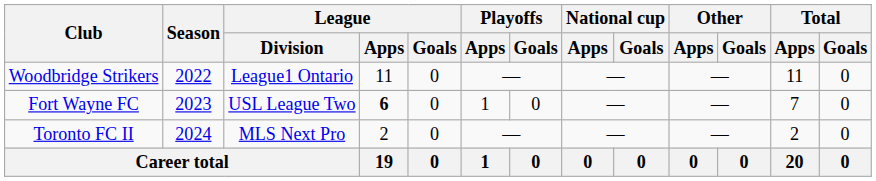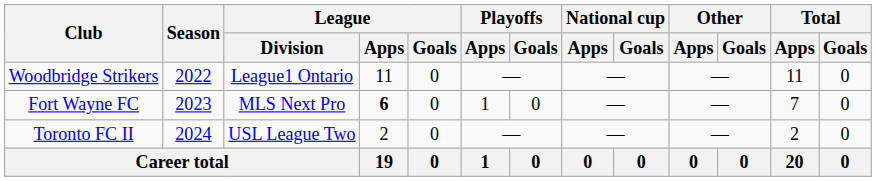 <table class="wikitable" style="text-align: center">
 <tr>
 <th rowspan="2">Club</th>
 <th rowspan="2">Season</th>
 <th colspan="3">League</th>
 <th colspan="2">Playoffs</th>
 <th colspan="2">National cup</th>
 <th colspan="2">Other</th>
 <th colspan="2">Total</th>
 </tr>
 <tr>
 <th>Division</th>
 <th>Apps</th>
 <th>Goals</th>
 <th>Apps</th>
 <th>Goals</th>
 <th>Apps</th>
 <th>Goals</th>
 <th>Apps</th>
 <th>Goals</th>
 <th>Apps</th>
 <th>Goals</th>
 </tr>
 <tr>
 <td><a href='#'>Woodbridge Strikers</a></td>
 <td><a href='#'>2022</a></td>
 <td><a href='#'>League1 Ontario</a></td>
 <td>11</td>
 <td>0</td>
 <td colspan="2">—</td>
 <td colspan="2">—</td>
 <td colspan="2">—</td>
 <td>11</td>
 <td>0</td>
 </tr>
 <tr>
 <td><a href='#'>Fort Wayne FC</a></td>
 <td><a href='#'>2023</a></td>
-<td><a href='#'>USL League Two</a></td>
+<td><a href='#'>MLS Next Pro</a></td>
 <td><strong>6</strong></td>
 <td>0</td>
 <td>1</td>
 <td>0</td>
 <td colspan="2">—</td>
 <td colspan="2">—</td>
 <td>7</td>
 <td>0</td>
 </tr>
 <tr>
 <td><a href='#'>Toronto FC II</a></td>
 <td><a href='#'>2024</a></td>
-<td><a href='#'>MLS Next Pro</a></td>
+<td><a href='#'>USL League Two</a></td>
 <td>2</td>
 <td>0</td>
 <td colspan="2">—</td>
 <td colspan="2">—</td>
 <td colspan="2">—</td>
 <td>2</td>
 <td>0</td>
 </tr>
 <tr>
 <th colspan="3"><strong>Career total</strong></th>
 <th>19</th>
 <th>0</th>
 <th>1</th>
 <th>0</th>
 <th>0</th>
 <th>0</th>
 <th>0</th>
 <th>0</th>
 <th>20</th>
 <th>0</th>
 </tr>
 </table>
